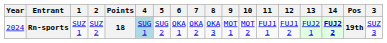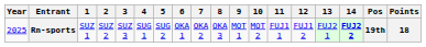 <table class="wikitable" style="text-align:center; font-size:85%">
 <tr>
 <th>Year</th>
 <th>Entrant</th>
 <th>1</th>
 <th>2</th>
-<th>Points</th>
+<th>3</th>
 <th>4</th>
 <th>5</th>
 <th>6</th>
 <th>7</th>
 <th>8</th>
 <th>9</th>
 <th>10</th>
 <th>11</th>
 <th>12</th>
 <th>13</th>
 <th>14</th>
 <th>Pos</th>
-<th>3</th>
+<th>Points</th>
 </tr>
 <tr>
-<td><a href='#'>2024</a></td>
+<td><a href='#'>2025</a></td>
 <th nowrap>Rn-sports</th>
 <td><a href='#'>SUZ<br>1</a></td>
 <td><a href='#'>SUZ<br>2</a></td>
-<th>18</th>
-<td style="background: lightblue;"><a href='#'>SUG<br>1</a></td>
+<td><a href='#'>SUZ<br>3</a></td>
+<td><a href='#'>SUG<br>1</a></td>
 <td><a href='#'>SUG<br>2</a></td>
 <td><a href='#'>OKA<br>1</a></td>
 <td><a href='#'>OKA<br>2</a></td>
 <td><a href='#'>OKA<br>3</a></td>
 <td><a href='#'>MOT<br>1</a></td>
 <td><a href='#'>MOT<br>2</a></td>
 <td><a href='#'>FUJ1<br>1</a></td>
 <td><a href='#'>FUJ1<br>2</a></td>
 <td style="background:#DFFFDF;"><a href='#'>FUJ2<br>1</a><br></td>
 <td style="background:#DFFFDF;"><strong><a href='#'>FUJ2<br>2</a><br></strong></td>
 <th>19th</th>
-<td><a href='#'>SUZ<br>3</a></td>
+<th>18</th>
 </tr>
 </table>
